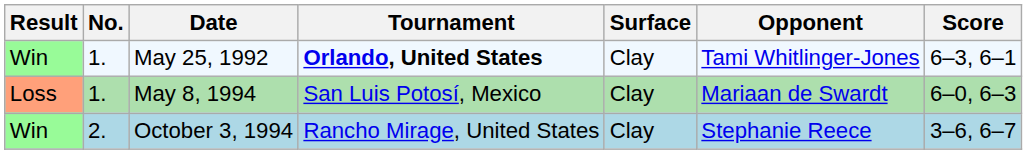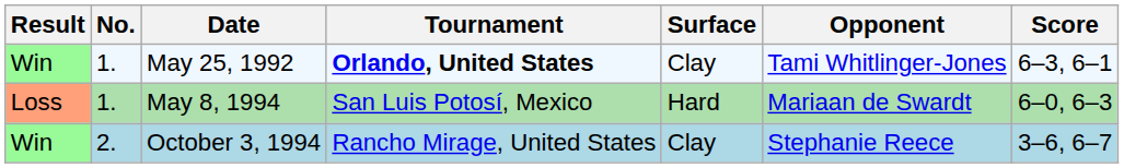 <table class="sortable wikitable" style=font-size:97%>
 <tr>
 <th>Result</th>
 <th>No.</th>
 <th>Date</th>
 <th>Tournament</th>
 <th>Surface</th>
 <th>Opponent</th>
 <th>Score</th>
 </tr>
 <tr style="background:#f0f8ff;">
 <td style="background:#98fb98;">Win</td>
 <td>1.</td>
 <td>May 25, 1992</td>
 <td><strong><a href='#'>Orlando</a>, United States</strong></td>
 <td>Clay</td>
 <td> <a href='#'>Tami Whitlinger-Jones</a></td>
 <td>6–3, 6–1</td>
 </tr>
 <tr style="background:#addfad;">
 <td style="background:#ffa07a;">Loss</td>
 <td>1.</td>
 <td>May 8, 1994</td>
 <td><a href='#'>San Luis Potosí</a>, Mexico</td>
-<td>Clay</td>
+<td>Hard</td>
 <td> <a href='#'>Mariaan de Swardt</a></td>
 <td>6–0, 6–3</td>
 </tr>
 <tr bgcolor="lightblue">
 <td style="background:#98fb98;">Win</td>
 <td>2.</td>
 <td>October 3, 1994</td>
 <td><a href='#'>Rancho Mirage</a>, United States</td>
 <td>Clay</td>
 <td> <a href='#'>Stephanie Reece</a></td>
 <td>3–6, 6–7</td>
 </tr>
 </table>
